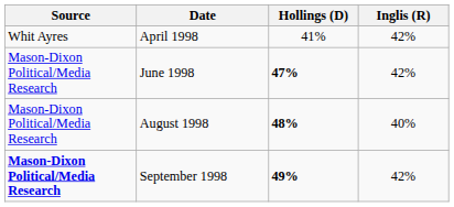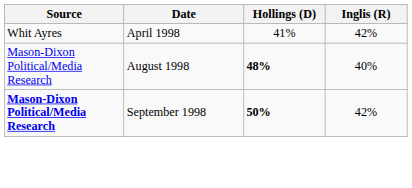 <table class="wikitable">
 <tr bgcolor=lightgrey>
 <th width=150px>Source</th>
 <th width=150px>Date</th>
 <th width=100px>Hollings (D)</th>
 <th width=100px>Inglis (R)</th>
 </tr>
 <tr>
 <td>Whit Ayres</td>
 <td>April 1998 </td>
 <td align=center>41%</td>
 <td align=center>42%</td>
 </tr>
 <tr>
 <td><a href='#'>Mason-Dixon Political/Media Research</a></td>
-<td>June 1998 </td>
-<td><strong>47%</strong></td>
-<td align=center>42%</td>
-</tr>
-<tr>
-<td><a href='#'>Mason-Dixon Political/Media Research</a></td>
 <td>August 1998 </td>
 <td><strong>48%</strong></td>
 <td align=center>40%</td>
 </tr>
 <tr>
 <td><strong><a href='#'>Mason-Dixon Political/Media Research</a></strong></td>
 <td>September 1998 </td>
-<td><strong>49%</strong></td>
+<td><strong>50%</strong></td>
 <td align=center>42%</td>
 </tr>
 </table>
